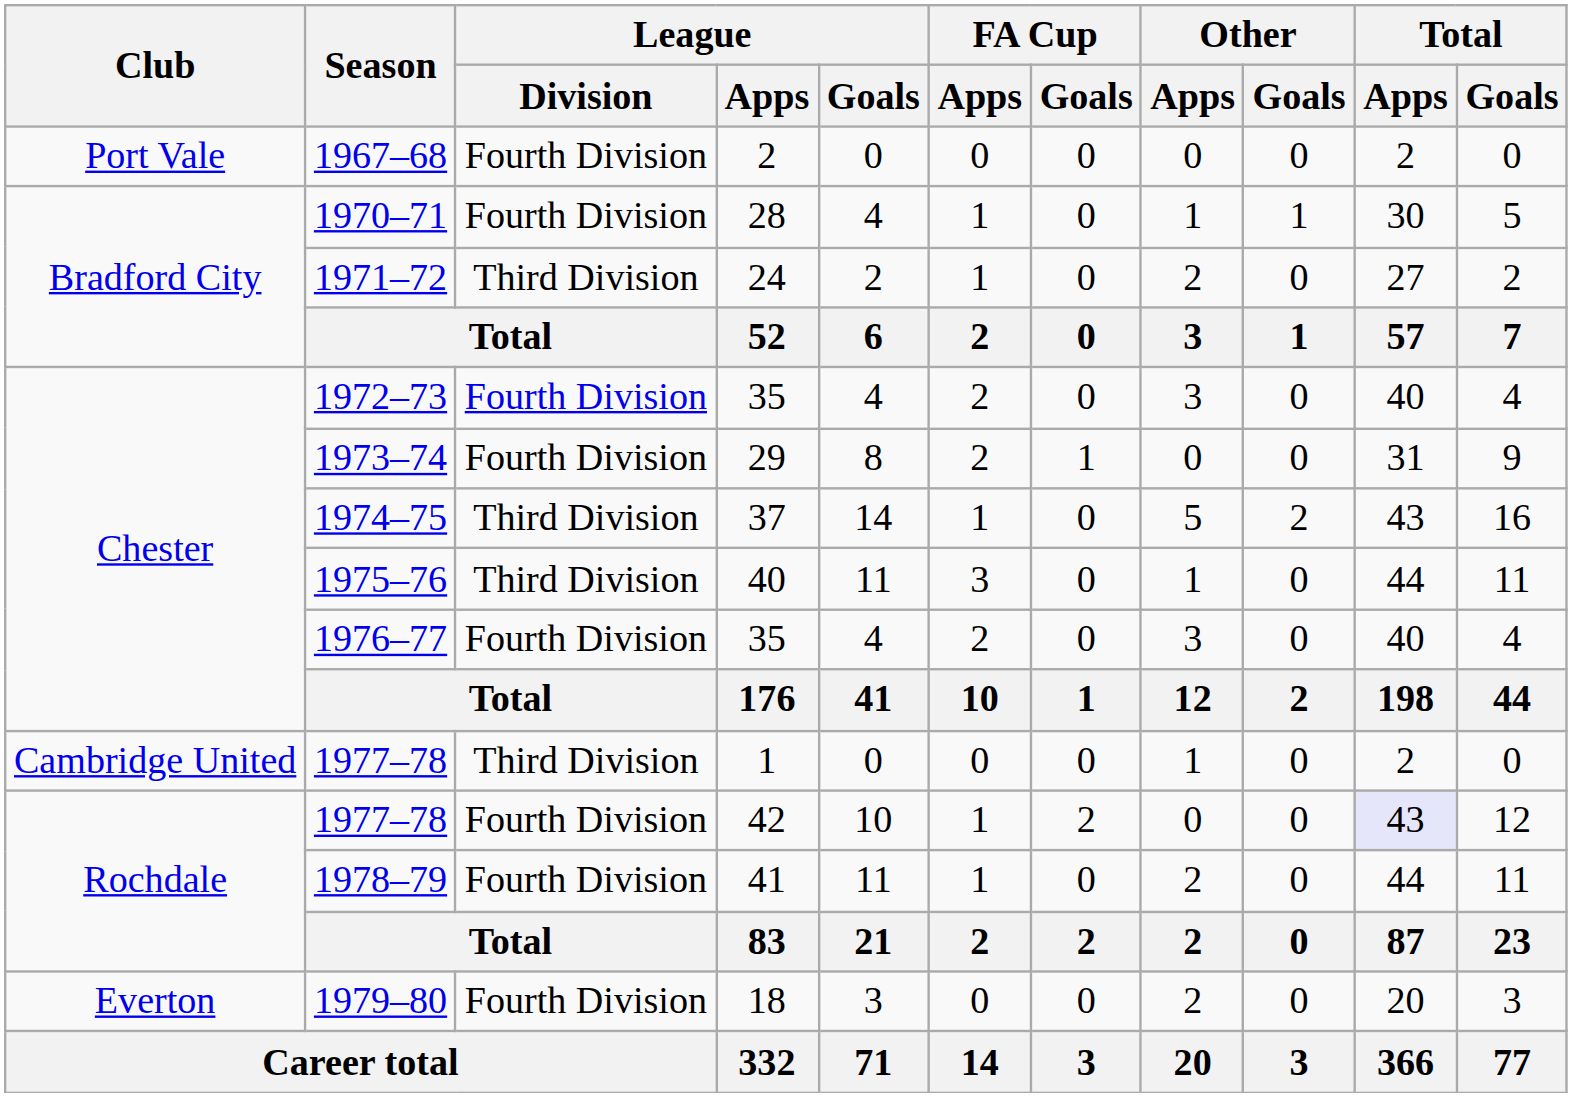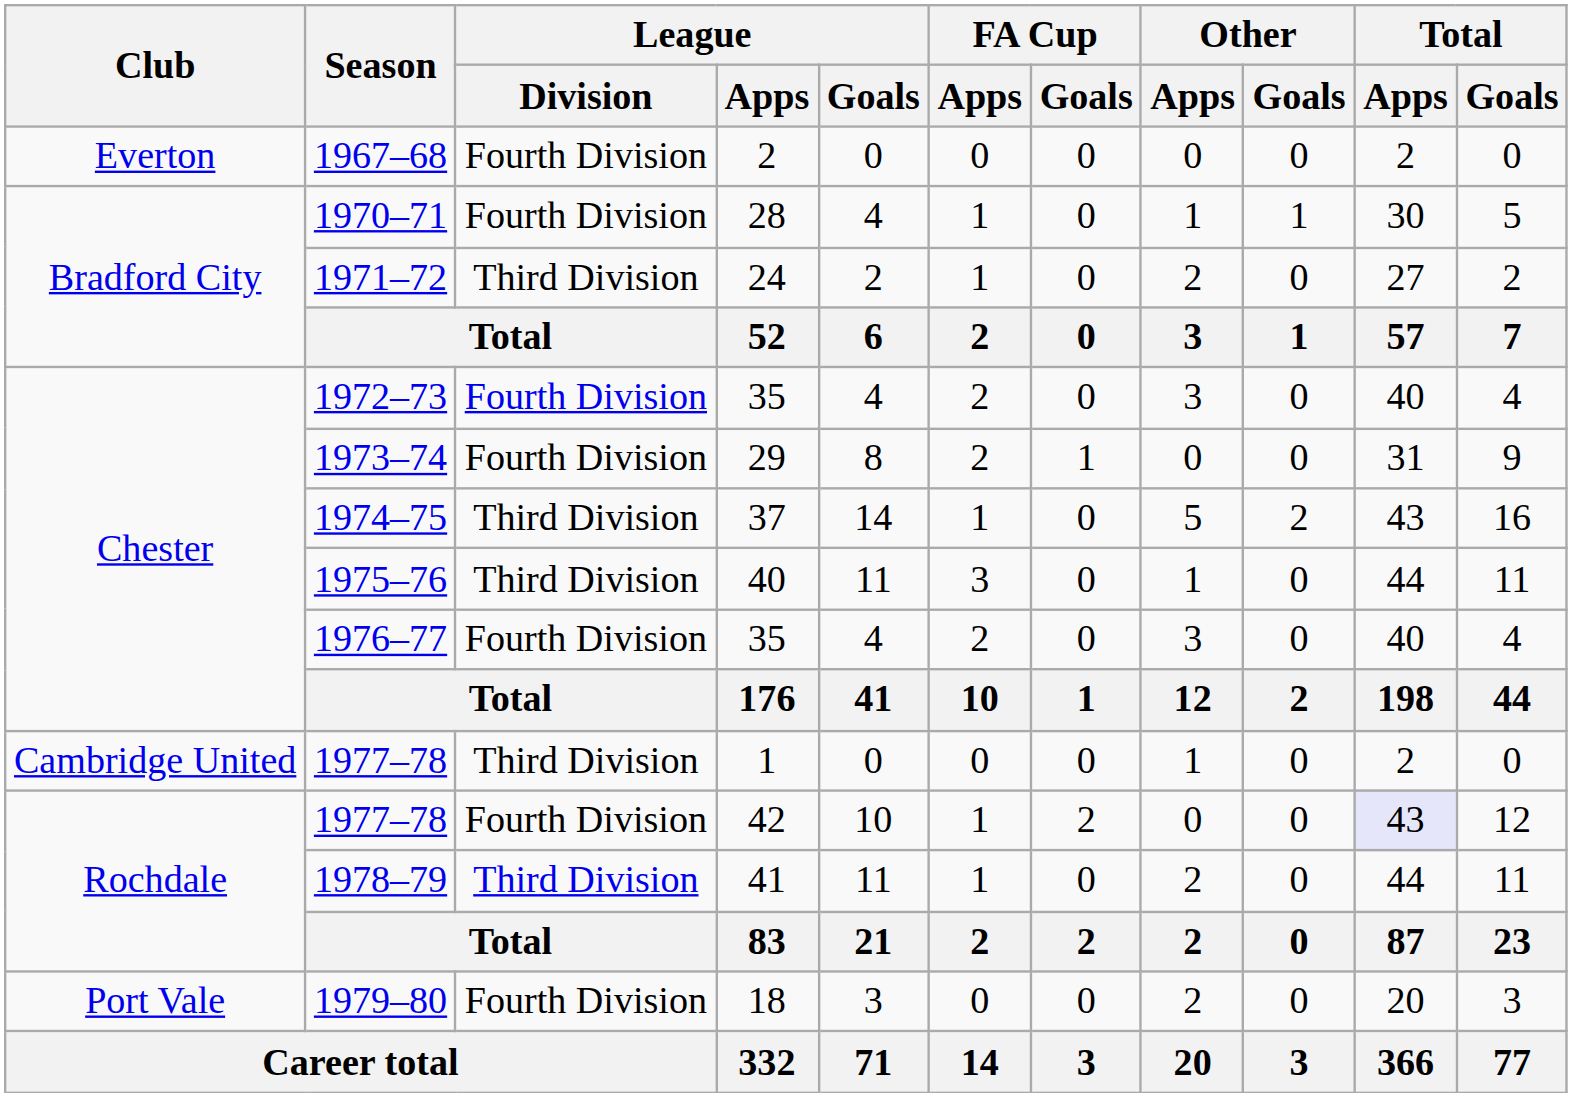 <table class="wikitable" style="text-align: center;">
 <tr>
 <th rowspan="2">Club</th>
 <th rowspan="2">Season</th>
 <th colspan="3">League</th>
 <th colspan="2">FA Cup</th>
 <th colspan="2">Other</th>
 <th colspan="2">Total</th>
 </tr>
 <tr>
 <th>Division</th>
 <th>Apps</th>
 <th>Goals</th>
 <th>Apps</th>
 <th>Goals</th>
 <th>Apps</th>
 <th>Goals</th>
 <th>Apps</th>
 <th>Goals</th>
 </tr>
 <tr>
-<td><a href='#'>Port Vale</a></td>
+<td><a href='#'>Everton</a></td>
 <td><a href='#'>1967–68</a></td>
 <td>Fourth Division</td>
 <td>2</td>
 <td>0</td>
 <td>0</td>
 <td>0</td>
 <td>0</td>
 <td>0</td>
 <td>2</td>
 <td>0</td>
 </tr>
 <tr>
 <td rowspan="3"><a href='#'>Bradford City</a></td>
 <td><a href='#'>1970–71</a></td>
 <td>Fourth Division</td>
 <td>28</td>
 <td>4</td>
 <td>1</td>
 <td>0</td>
 <td>1</td>
 <td>1</td>
 <td>30</td>
 <td>5</td>
 </tr>
 <tr>
 <td><a href='#'>1971–72</a></td>
 <td>Third Division</td>
 <td>24</td>
 <td>2</td>
 <td>1</td>
 <td>0</td>
 <td>2</td>
 <td>0</td>
 <td>27</td>
 <td>2</td>
 </tr>
 <tr>
 <th colspan="2">Total</th>
 <th>52</th>
 <th>6</th>
 <th>2</th>
 <th>0</th>
 <th>3</th>
 <th>1</th>
 <th>57</th>
 <th>7</th>
 </tr>
 <tr>
 <td rowspan="6"><a href='#'>Chester</a></td>
 <td><a href='#'>1972–73</a></td>
 <td><a href='#'>Fourth Division</a></td>
 <td>35</td>
 <td>4</td>
 <td>2</td>
 <td>0</td>
 <td>3</td>
 <td>0</td>
 <td>40</td>
 <td>4</td>
 </tr>
 <tr>
 <td><a href='#'>1973–74</a></td>
 <td>Fourth Division</td>
 <td>29</td>
 <td>8</td>
 <td>2</td>
 <td>1</td>
 <td>0</td>
 <td>0</td>
 <td>31</td>
 <td>9</td>
 </tr>
 <tr>
 <td><a href='#'>1974–75</a></td>
 <td>Third Division</td>
 <td>37</td>
 <td>14</td>
 <td>1</td>
 <td>0</td>
 <td>5</td>
 <td>2</td>
 <td>43</td>
 <td>16</td>
 </tr>
 <tr>
 <td><a href='#'>1975–76</a></td>
 <td>Third Division</td>
 <td>40</td>
 <td>11</td>
 <td>3</td>
 <td>0</td>
 <td>1</td>
 <td>0</td>
 <td>44</td>
 <td>11</td>
 </tr>
 <tr>
 <td><a href='#'>1976–77</a></td>
 <td>Fourth Division</td>
 <td>35</td>
 <td>4</td>
 <td>2</td>
 <td>0</td>
 <td>3</td>
 <td>0</td>
 <td>40</td>
 <td>4</td>
 </tr>
 <tr>
 <th colspan="2">Total</th>
 <th>176</th>
 <th>41</th>
 <th>10</th>
 <th>1</th>
 <th>12</th>
 <th>2</th>
 <th>198</th>
 <th>44</th>
 </tr>
 <tr>
 <td><a href='#'>Cambridge United</a></td>
 <td><a href='#'>1977–78</a></td>
 <td>Third Division</td>
 <td>1</td>
 <td>0</td>
 <td>0</td>
 <td>0</td>
 <td>1</td>
 <td>0</td>
 <td>2</td>
 <td>0</td>
 </tr>
 <tr>
 <td rowspan="3"><a href='#'>Rochdale</a></td>
 <td><a href='#'>1977–78</a></td>
 <td>Fourth Division</td>
 <td>42</td>
 <td>10</td>
 <td>1</td>
 <td>2</td>
 <td>0</td>
 <td>0</td>
 <td style="background: lavender;">43</td>
 <td>12</td>
 </tr>
 <tr>
 <td><a href='#'>1978–79</a></td>
-<td>Fourth Division</td>
+<td><a href='#'>Third Division</a></td>
 <td>41</td>
 <td>11</td>
 <td>1</td>
 <td>0</td>
 <td>2</td>
 <td>0</td>
 <td>44</td>
 <td>11</td>
 </tr>
 <tr>
 <th colspan="2">Total</th>
 <th>83</th>
 <th>21</th>
 <th>2</th>
 <th>2</th>
 <th>2</th>
 <th>0</th>
 <th>87</th>
 <th>23</th>
 </tr>
 <tr>
-<td><a href='#'>Everton</a></td>
+<td><a href='#'>Port Vale</a></td>
 <td><a href='#'>1979–80</a></td>
 <td>Fourth Division</td>
 <td>18</td>
 <td>3</td>
 <td>0</td>
 <td>0</td>
 <td>2</td>
 <td>0</td>
 <td>20</td>
 <td>3</td>
 </tr>
 <tr>
 <th colspan="3">Career total</th>
 <th>332</th>
 <th>71</th>
 <th>14</th>
 <th>3</th>
 <th>20</th>
 <th>3</th>
 <th>366</th>
 <th>77</th>
 </tr>
 </table>
